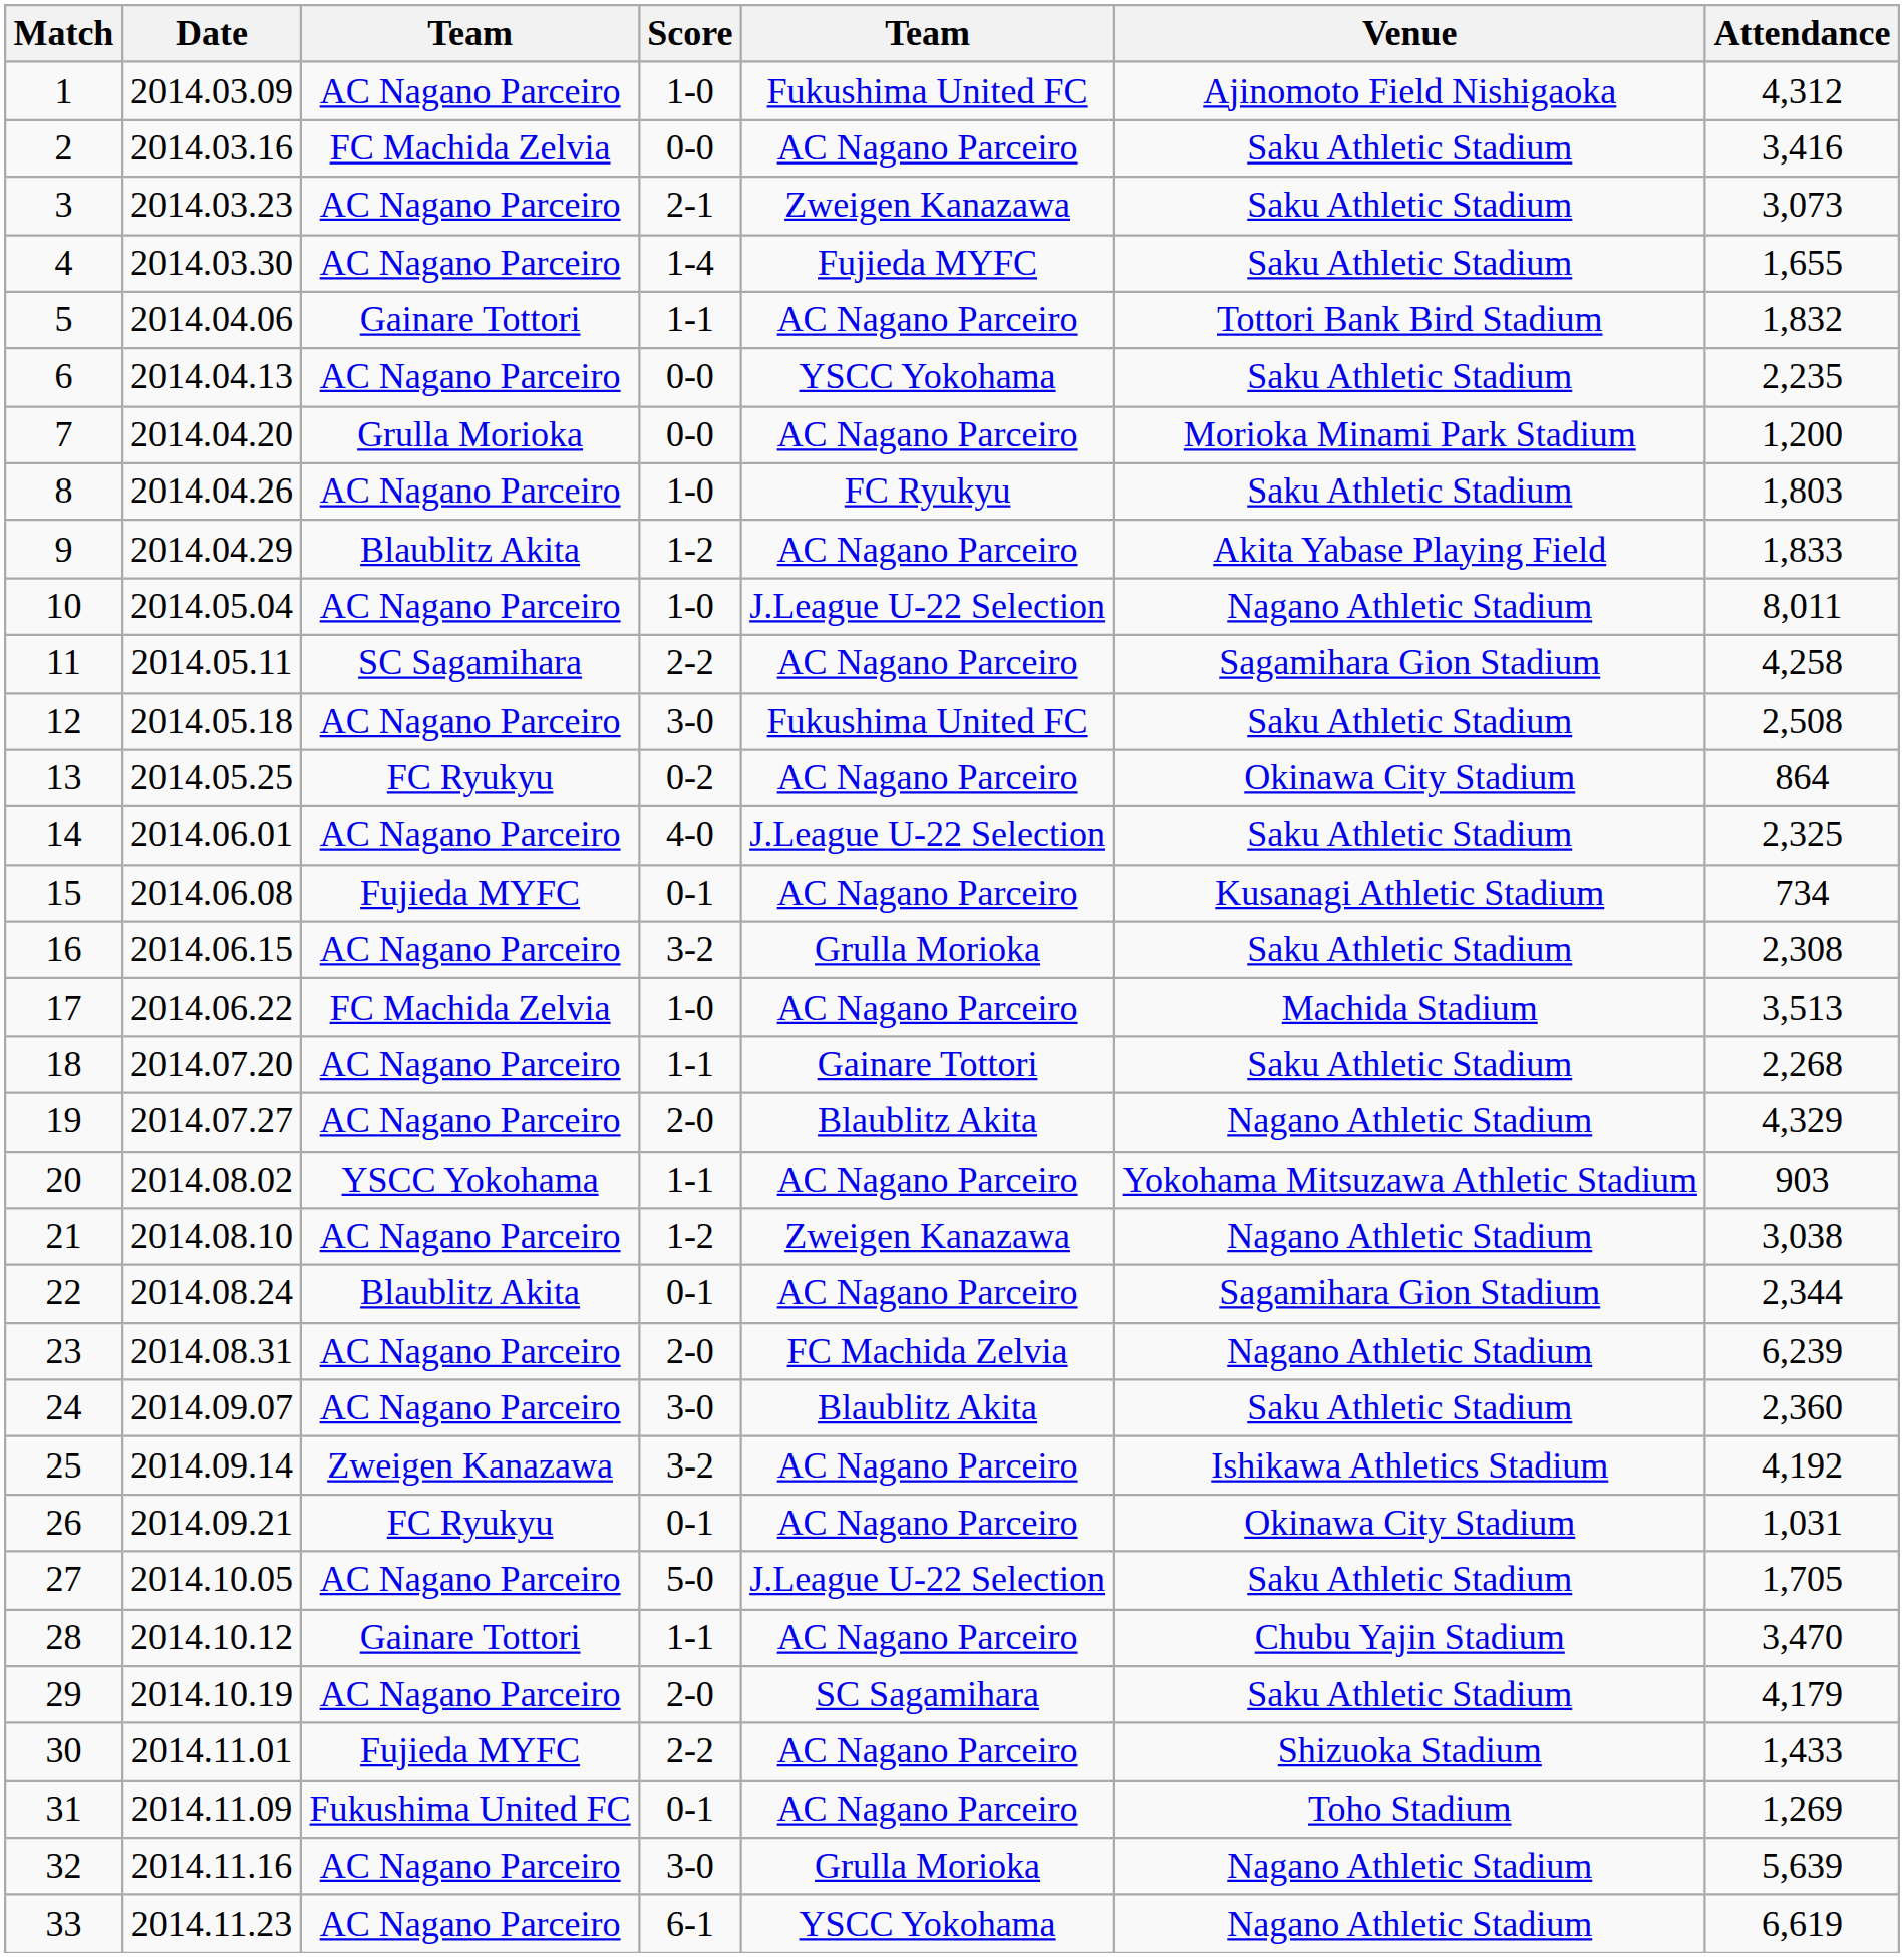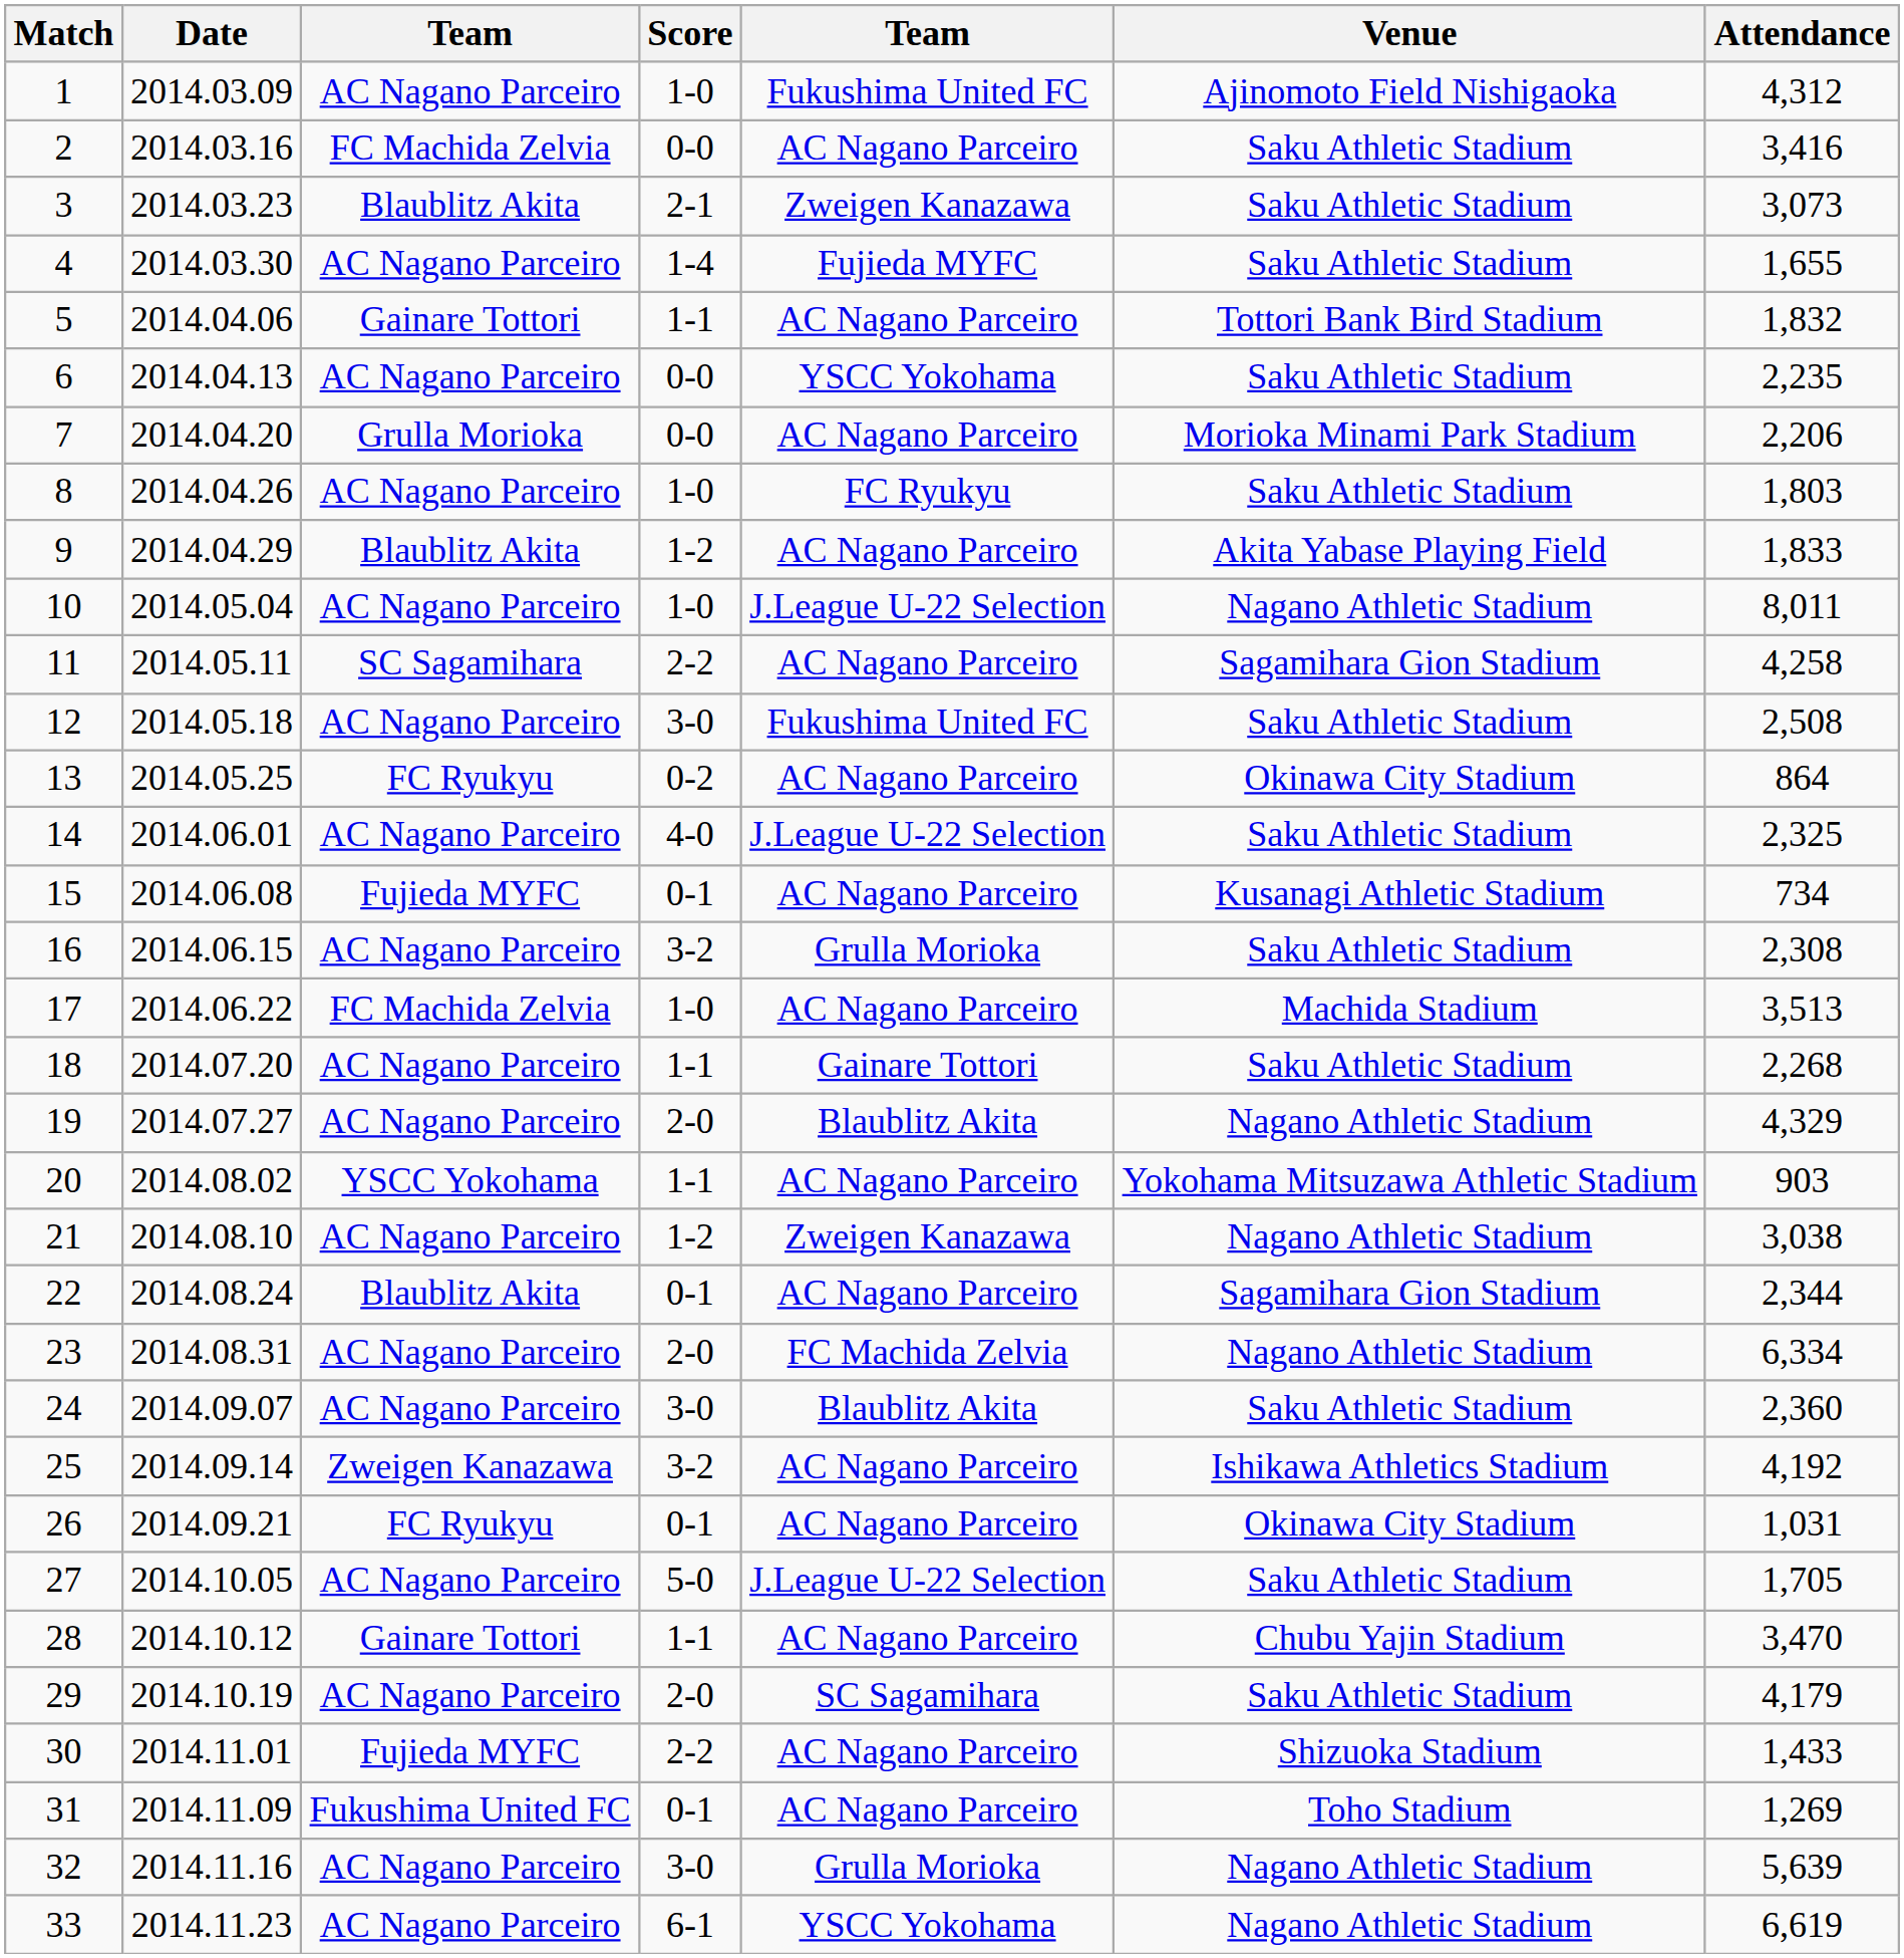 <table class="wikitable" style="text-align:center;">
 <tr>
 <th>Match</th>
 <th>Date</th>
 <th>Team</th>
 <th>Score</th>
 <th>Team</th>
 <th>Venue</th>
 <th>Attendance</th>
 </tr>
 <tr>
 <td>1</td>
 <td>2014.03.09</td>
 <td><a href='#'>AC Nagano Parceiro</a></td>
 <td>1-0</td>
 <td><a href='#'>Fukushima United FC</a></td>
 <td><a href='#'>Ajinomoto Field Nishigaoka</a></td>
 <td>4,312</td>
 </tr>
 <tr>
 <td>2</td>
 <td>2014.03.16</td>
 <td><a href='#'>FC Machida Zelvia</a></td>
 <td>0-0</td>
 <td><a href='#'>AC Nagano Parceiro</a></td>
 <td><a href='#'>Saku Athletic Stadium</a></td>
 <td>3,416</td>
 </tr>
 <tr>
 <td>3</td>
 <td>2014.03.23</td>
-<td><a href='#'>AC Nagano Parceiro</a></td>
+<td><a href='#'>Blaublitz Akita</a></td>
 <td>2-1</td>
 <td><a href='#'>Zweigen Kanazawa</a></td>
 <td><a href='#'>Saku Athletic Stadium</a></td>
 <td>3,073</td>
 </tr>
 <tr>
 <td>4</td>
 <td>2014.03.30</td>
 <td><a href='#'>AC Nagano Parceiro</a></td>
 <td>1-4</td>
 <td><a href='#'>Fujieda MYFC</a></td>
 <td><a href='#'>Saku Athletic Stadium</a></td>
 <td>1,655</td>
 </tr>
 <tr>
 <td>5</td>
 <td>2014.04.06</td>
 <td><a href='#'>Gainare Tottori</a></td>
 <td>1-1</td>
 <td><a href='#'>AC Nagano Parceiro</a></td>
 <td><a href='#'>Tottori Bank Bird Stadium</a></td>
 <td>1,832</td>
 </tr>
 <tr>
 <td>6</td>
 <td>2014.04.13</td>
 <td><a href='#'>AC Nagano Parceiro</a></td>
 <td>0-0</td>
 <td><a href='#'>YSCC Yokohama</a></td>
 <td><a href='#'>Saku Athletic Stadium</a></td>
 <td>2,235</td>
 </tr>
 <tr>
 <td>7</td>
 <td>2014.04.20</td>
 <td><a href='#'>Grulla Morioka</a></td>
 <td>0-0</td>
 <td><a href='#'>AC Nagano Parceiro</a></td>
 <td><a href='#'>Morioka Minami Park Stadium</a></td>
-<td>1,200</td>
+<td>2,206</td>
 </tr>
 <tr>
 <td>8</td>
 <td>2014.04.26</td>
 <td><a href='#'>AC Nagano Parceiro</a></td>
 <td>1-0</td>
 <td><a href='#'>FC Ryukyu</a></td>
 <td><a href='#'>Saku Athletic Stadium</a></td>
 <td>1,803</td>
 </tr>
 <tr>
 <td>9</td>
 <td>2014.04.29</td>
 <td><a href='#'>Blaublitz Akita</a></td>
 <td>1-2</td>
 <td><a href='#'>AC Nagano Parceiro</a></td>
 <td><a href='#'>Akita Yabase Playing Field</a></td>
 <td>1,833</td>
 </tr>
 <tr>
 <td>10</td>
 <td>2014.05.04</td>
 <td><a href='#'>AC Nagano Parceiro</a></td>
 <td>1-0</td>
 <td><a href='#'>J.League U-22 Selection</a></td>
 <td><a href='#'>Nagano Athletic Stadium</a></td>
 <td>8,011</td>
 </tr>
 <tr>
 <td>11</td>
 <td>2014.05.11</td>
 <td><a href='#'>SC Sagamihara</a></td>
 <td>2-2</td>
 <td><a href='#'>AC Nagano Parceiro</a></td>
 <td><a href='#'>Sagamihara Gion Stadium</a></td>
 <td>4,258</td>
 </tr>
 <tr>
 <td>12</td>
 <td>2014.05.18</td>
 <td><a href='#'>AC Nagano Parceiro</a></td>
 <td>3-0</td>
 <td><a href='#'>Fukushima United FC</a></td>
 <td><a href='#'>Saku Athletic Stadium</a></td>
 <td>2,508</td>
 </tr>
 <tr>
 <td>13</td>
 <td>2014.05.25</td>
 <td><a href='#'>FC Ryukyu</a></td>
 <td>0-2</td>
 <td><a href='#'>AC Nagano Parceiro</a></td>
 <td><a href='#'>Okinawa City Stadium</a></td>
 <td>864</td>
 </tr>
 <tr>
 <td>14</td>
 <td>2014.06.01</td>
 <td><a href='#'>AC Nagano Parceiro</a></td>
 <td>4-0</td>
 <td><a href='#'>J.League U-22 Selection</a></td>
 <td><a href='#'>Saku Athletic Stadium</a></td>
 <td>2,325</td>
 </tr>
 <tr>
 <td>15</td>
 <td>2014.06.08</td>
 <td><a href='#'>Fujieda MYFC</a></td>
 <td>0-1</td>
 <td><a href='#'>AC Nagano Parceiro</a></td>
 <td><a href='#'>Kusanagi Athletic Stadium</a></td>
 <td>734</td>
 </tr>
 <tr>
 <td>16</td>
 <td>2014.06.15</td>
 <td><a href='#'>AC Nagano Parceiro</a></td>
 <td>3-2</td>
 <td><a href='#'>Grulla Morioka</a></td>
 <td><a href='#'>Saku Athletic Stadium</a></td>
 <td>2,308</td>
 </tr>
 <tr>
 <td>17</td>
 <td>2014.06.22</td>
 <td><a href='#'>FC Machida Zelvia</a></td>
 <td>1-0</td>
 <td><a href='#'>AC Nagano Parceiro</a></td>
 <td><a href='#'>Machida Stadium</a></td>
 <td>3,513</td>
 </tr>
 <tr>
 <td>18</td>
 <td>2014.07.20</td>
 <td><a href='#'>AC Nagano Parceiro</a></td>
 <td>1-1</td>
 <td><a href='#'>Gainare Tottori</a></td>
 <td><a href='#'>Saku Athletic Stadium</a></td>
 <td>2,268</td>
 </tr>
 <tr>
 <td>19</td>
 <td>2014.07.27</td>
 <td><a href='#'>AC Nagano Parceiro</a></td>
 <td>2-0</td>
 <td><a href='#'>Blaublitz Akita</a></td>
 <td><a href='#'>Nagano Athletic Stadium</a></td>
 <td>4,329</td>
 </tr>
 <tr>
 <td>20</td>
 <td>2014.08.02</td>
 <td><a href='#'>YSCC Yokohama</a></td>
 <td>1-1</td>
 <td><a href='#'>AC Nagano Parceiro</a></td>
 <td><a href='#'>Yokohama Mitsuzawa Athletic Stadium</a></td>
 <td>903</td>
 </tr>
 <tr>
 <td>21</td>
 <td>2014.08.10</td>
 <td><a href='#'>AC Nagano Parceiro</a></td>
 <td>1-2</td>
 <td><a href='#'>Zweigen Kanazawa</a></td>
 <td><a href='#'>Nagano Athletic Stadium</a></td>
 <td>3,038</td>
 </tr>
 <tr>
 <td>22</td>
 <td>2014.08.24</td>
 <td><a href='#'>Blaublitz Akita</a></td>
 <td>0-1</td>
 <td><a href='#'>AC Nagano Parceiro</a></td>
 <td><a href='#'>Sagamihara Gion Stadium</a></td>
 <td>2,344</td>
 </tr>
 <tr>
 <td>23</td>
 <td>2014.08.31</td>
 <td><a href='#'>AC Nagano Parceiro</a></td>
 <td>2-0</td>
 <td><a href='#'>FC Machida Zelvia</a></td>
 <td><a href='#'>Nagano Athletic Stadium</a></td>
-<td>6,239</td>
+<td>6,334</td>
 </tr>
 <tr>
 <td>24</td>
 <td>2014.09.07</td>
 <td><a href='#'>AC Nagano Parceiro</a></td>
 <td>3-0</td>
 <td><a href='#'>Blaublitz Akita</a></td>
 <td><a href='#'>Saku Athletic Stadium</a></td>
 <td>2,360</td>
 </tr>
 <tr>
 <td>25</td>
 <td>2014.09.14</td>
 <td><a href='#'>Zweigen Kanazawa</a></td>
 <td>3-2</td>
 <td><a href='#'>AC Nagano Parceiro</a></td>
 <td><a href='#'>Ishikawa Athletics Stadium</a></td>
 <td>4,192</td>
 </tr>
 <tr>
 <td>26</td>
 <td>2014.09.21</td>
 <td><a href='#'>FC Ryukyu</a></td>
 <td>0-1</td>
 <td><a href='#'>AC Nagano Parceiro</a></td>
 <td><a href='#'>Okinawa City Stadium</a></td>
 <td>1,031</td>
 </tr>
 <tr>
 <td>27</td>
 <td>2014.10.05</td>
 <td><a href='#'>AC Nagano Parceiro</a></td>
 <td>5-0</td>
 <td><a href='#'>J.League U-22 Selection</a></td>
 <td><a href='#'>Saku Athletic Stadium</a></td>
 <td>1,705</td>
 </tr>
 <tr>
 <td>28</td>
 <td>2014.10.12</td>
 <td><a href='#'>Gainare Tottori</a></td>
 <td>1-1</td>
 <td><a href='#'>AC Nagano Parceiro</a></td>
 <td><a href='#'>Chubu Yajin Stadium</a></td>
 <td>3,470</td>
 </tr>
 <tr>
 <td>29</td>
 <td>2014.10.19</td>
 <td><a href='#'>AC Nagano Parceiro</a></td>
 <td>2-0</td>
 <td><a href='#'>SC Sagamihara</a></td>
 <td><a href='#'>Saku Athletic Stadium</a></td>
 <td>4,179</td>
 </tr>
 <tr>
 <td>30</td>
 <td>2014.11.01</td>
 <td><a href='#'>Fujieda MYFC</a></td>
 <td>2-2</td>
 <td><a href='#'>AC Nagano Parceiro</a></td>
 <td><a href='#'>Shizuoka Stadium</a></td>
 <td>1,433</td>
 </tr>
 <tr>
 <td>31</td>
 <td>2014.11.09</td>
 <td><a href='#'>Fukushima United FC</a></td>
 <td>0-1</td>
 <td><a href='#'>AC Nagano Parceiro</a></td>
 <td><a href='#'>Toho Stadium</a></td>
 <td>1,269</td>
 </tr>
 <tr>
 <td>32</td>
 <td>2014.11.16</td>
 <td><a href='#'>AC Nagano Parceiro</a></td>
 <td>3-0</td>
 <td><a href='#'>Grulla Morioka</a></td>
 <td><a href='#'>Nagano Athletic Stadium</a></td>
 <td>5,639</td>
 </tr>
 <tr>
 <td>33</td>
 <td>2014.11.23</td>
 <td><a href='#'>AC Nagano Parceiro</a></td>
 <td>6-1</td>
 <td><a href='#'>YSCC Yokohama</a></td>
 <td><a href='#'>Nagano Athletic Stadium</a></td>
 <td>6,619</td>
 </tr>
 </table>
